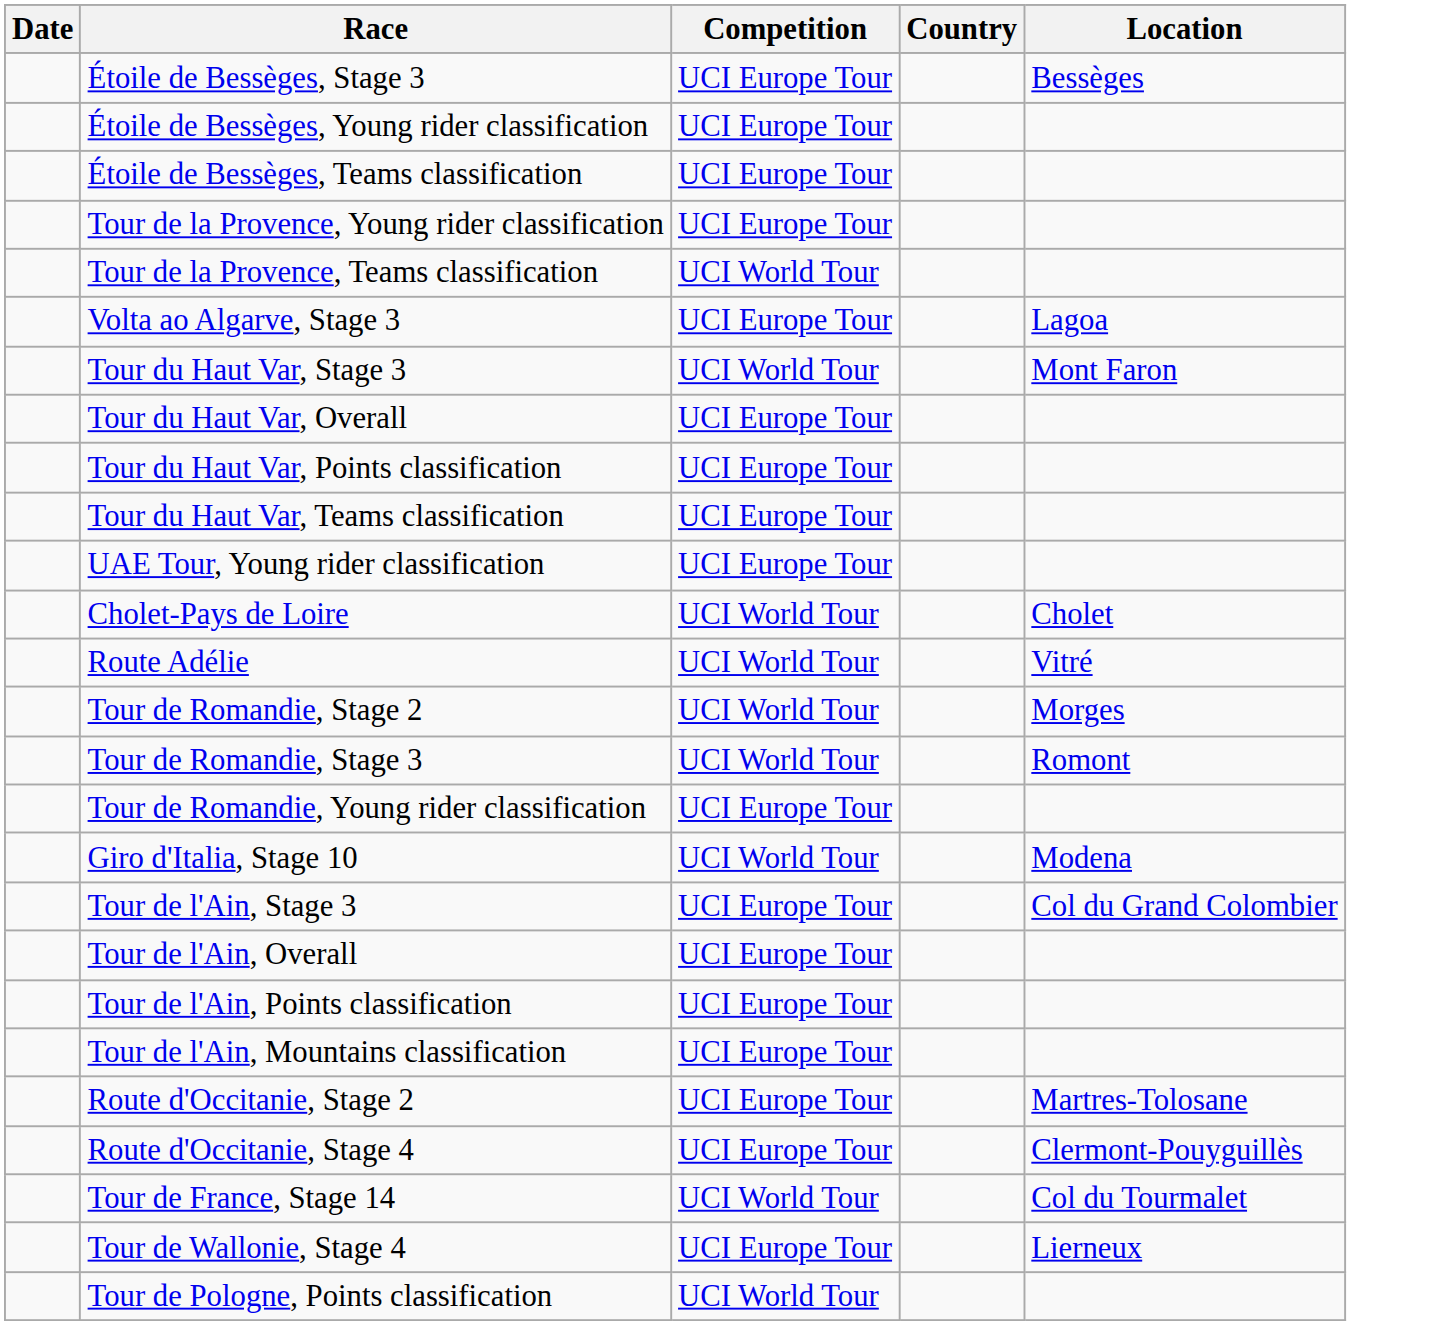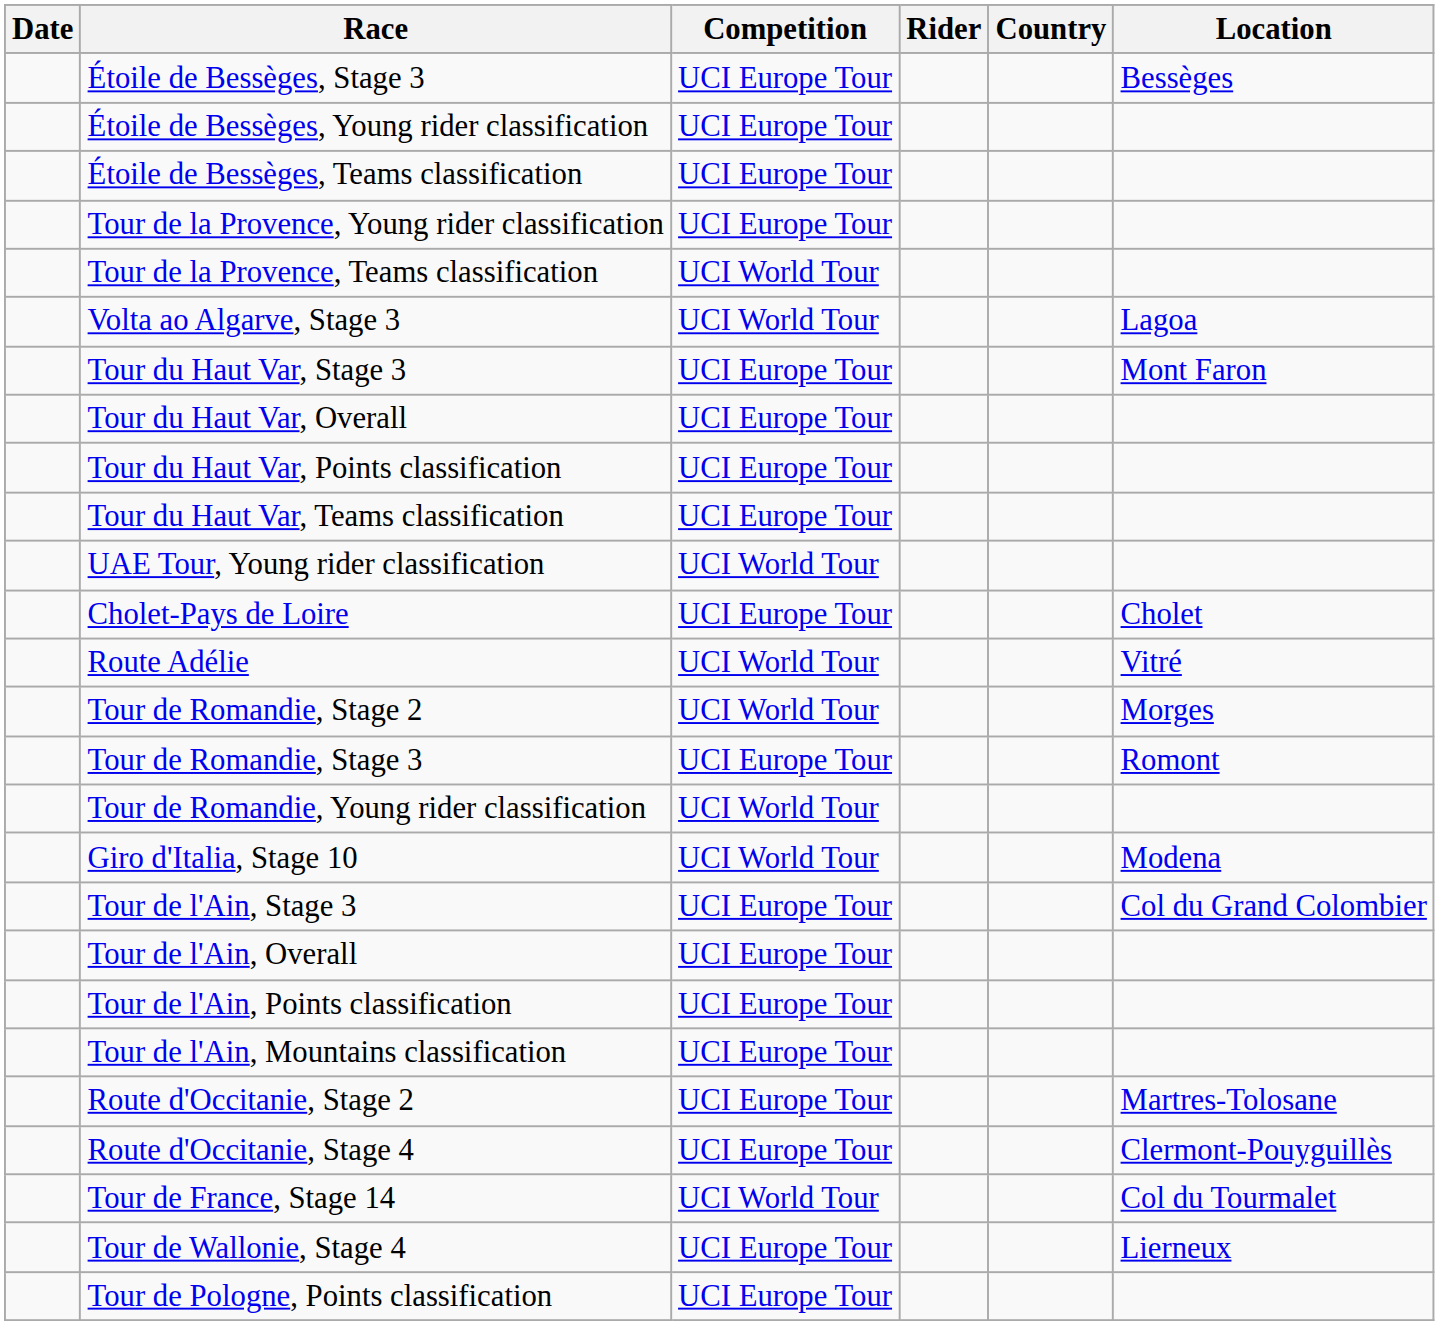 <table class="wikitable sortable">
 <tr>
 <th>Date</th>
 <th>Race</th>
 <th>Competition</th>
+<th>Rider</th>
 <th>Country</th>
 <th>Location</th>
 </tr>
 <tr>
 <td></td>
 <td><a href='#'>Étoile de Bessèges</a>, Stage 3</td>
 <td><a href='#'>UCI Europe Tour</a></td>
+<td></td>
 <td></td>
 <td><a href='#'>Bessèges</a></td>
 </tr>
 <tr>
 <td></td>
 <td><a href='#'>Étoile de Bessèges</a>, Young rider classification</td>
 <td><a href='#'>UCI Europe Tour</a></td>
 <td></td>
 <td></td>
+<td></td>
 </tr>
 <tr>
 <td></td>
 <td><a href='#'>Étoile de Bessèges</a>, Teams classification</td>
 <td><a href='#'>UCI Europe Tour</a></td>
+<td align="center"></td>
 <td></td>
 <td></td>
 </tr>
 <tr>
 <td></td>
 <td><a href='#'>Tour de la Provence</a>, Young rider classification</td>
 <td><a href='#'>UCI Europe Tour</a></td>
 <td></td>
 <td></td>
+<td></td>
 </tr>
 <tr>
 <td></td>
 <td><a href='#'>Tour de la Provence</a>, Teams classification</td>
 <td><a href='#'>UCI World Tour</a></td>
+<td align="center"></td>
 <td></td>
 <td></td>
 </tr>
 <tr>
 <td></td>
 <td><a href='#'>Volta ao Algarve</a>, Stage 3</td>
-<td><a href='#'>UCI Europe Tour</a></td>
+<td><a href='#'>UCI World Tour</a></td>
+<td></td>
 <td></td>
 <td><a href='#'>Lagoa</a></td>
 </tr>
 <tr>
 <td></td>
 <td><a href='#'>Tour du Haut Var</a>, Stage 3</td>
-<td><a href='#'>UCI World Tour</a></td>
+<td><a href='#'>UCI Europe Tour</a></td>
+<td></td>
 <td></td>
 <td><a href='#'>Mont Faron</a></td>
 </tr>
 <tr>
 <td></td>
 <td><a href='#'>Tour du Haut Var</a>, Overall</td>
 <td><a href='#'>UCI Europe Tour</a></td>
 <td></td>
 <td></td>
+<td></td>
 </tr>
 <tr>
 <td></td>
 <td><a href='#'>Tour du Haut Var</a>, Points classification</td>
 <td><a href='#'>UCI Europe Tour</a></td>
 <td></td>
 <td></td>
+<td></td>
 </tr>
 <tr>
 <td></td>
 <td><a href='#'>Tour du Haut Var</a>, Teams classification</td>
 <td><a href='#'>UCI Europe Tour</a></td>
+<td align="center"></td>
 <td></td>
 <td></td>
 </tr>
 <tr>
 <td></td>
 <td><a href='#'>UAE Tour</a>, Young rider classification</td>
-<td><a href='#'>UCI Europe Tour</a></td>
+<td><a href='#'>UCI World Tour</a></td>
+<td></td>
 <td></td>
 <td></td>
 </tr>
 <tr>
 <td></td>
 <td><a href='#'>Cholet-Pays de Loire</a></td>
-<td><a href='#'>UCI World Tour</a></td>
+<td><a href='#'>UCI Europe Tour</a></td>
+<td></td>
 <td></td>
 <td><a href='#'>Cholet</a></td>
 </tr>
 <tr>
 <td></td>
 <td><a href='#'>Route Adélie</a></td>
 <td><a href='#'>UCI World Tour</a></td>
 <td></td>
+<td></td>
 <td><a href='#'>Vitré</a></td>
 </tr>
 <tr>
 <td></td>
 <td><a href='#'>Tour de Romandie</a>, Stage 2</td>
 <td><a href='#'>UCI World Tour</a></td>
 <td></td>
+<td></td>
 <td><a href='#'>Morges</a></td>
 </tr>
 <tr>
 <td></td>
 <td><a href='#'>Tour de Romandie</a>, Stage 3</td>
-<td><a href='#'>UCI World Tour</a></td>
+<td><a href='#'>UCI Europe Tour</a></td>
+<td></td>
 <td></td>
 <td><a href='#'>Romont</a></td>
 </tr>
 <tr>
 <td></td>
 <td><a href='#'>Tour de Romandie</a>, Young rider classification</td>
-<td><a href='#'>UCI Europe Tour</a></td>
+<td><a href='#'>UCI World Tour</a></td>
+<td></td>
 <td></td>
 <td></td>
 </tr>
 <tr>
 <td></td>
 <td><a href='#'>Giro d'Italia</a>, Stage 10</td>
 <td><a href='#'>UCI World Tour</a></td>
 <td></td>
+<td></td>
 <td><a href='#'>Modena</a></td>
 </tr>
 <tr>
 <td></td>
 <td><a href='#'>Tour de l'Ain</a>, Stage 3</td>
 <td><a href='#'>UCI Europe Tour</a></td>
+<td></td>
 <td></td>
 <td><a href='#'>Col du Grand Colombier</a></td>
 </tr>
 <tr>
 <td></td>
 <td><a href='#'>Tour de l'Ain</a>, Overall</td>
 <td><a href='#'>UCI Europe Tour</a></td>
 <td></td>
 <td></td>
+<td></td>
 </tr>
 <tr>
 <td></td>
 <td><a href='#'>Tour de l'Ain</a>, Points classification</td>
 <td><a href='#'>UCI Europe Tour</a></td>
+<td></td>
 <td></td>
 <td></td>
 </tr>
 <tr>
 <td></td>
 <td><a href='#'>Tour de l'Ain</a>, Mountains classification</td>
 <td><a href='#'>UCI Europe Tour</a></td>
 <td></td>
 <td></td>
+<td></td>
 </tr>
 <tr>
 <td></td>
 <td><a href='#'>Route d'Occitanie</a>, Stage 2</td>
 <td><a href='#'>UCI Europe Tour</a></td>
+<td></td>
 <td></td>
 <td><a href='#'>Martres-Tolosane</a></td>
 </tr>
 <tr>
 <td></td>
 <td><a href='#'>Route d'Occitanie</a>, Stage 4</td>
 <td><a href='#'>UCI Europe Tour</a></td>
 <td></td>
+<td></td>
 <td><a href='#'>Clermont-Pouyguillès</a></td>
 </tr>
 <tr>
 <td></td>
 <td><a href='#'>Tour de France</a>, Stage 14</td>
 <td><a href='#'>UCI World Tour</a></td>
+<td></td>
 <td></td>
 <td><a href='#'>Col du Tourmalet</a></td>
 </tr>
 <tr>
 <td></td>
 <td><a href='#'>Tour de Wallonie</a>, Stage 4</td>
 <td><a href='#'>UCI Europe Tour</a></td>
 <td></td>
+<td></td>
 <td><a href='#'>Lierneux</a></td>
 </tr>
 <tr>
 <td></td>
 <td><a href='#'>Tour de Pologne</a>, Points classification</td>
-<td><a href='#'>UCI World Tour</a></td>
+<td><a href='#'>UCI Europe Tour</a></td>
+<td></td>
 <td></td>
 <td></td>
 </tr>
 </table>
